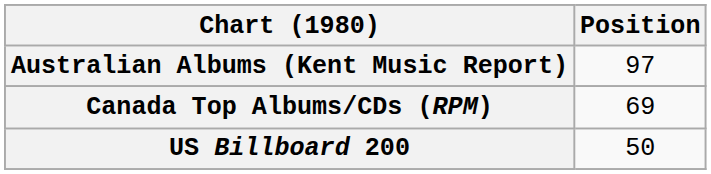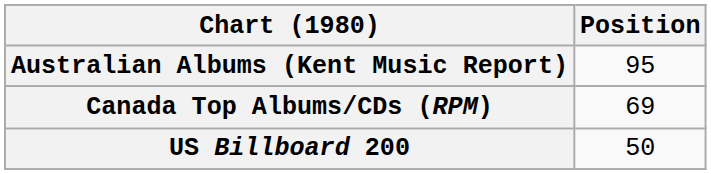 <table class="wikitable sortable plainrowheaders" style="text-align:center">
 <tr>
 <th scope="col">Chart (1980)</th>
 <th scope="col">Position</th>
 </tr>
 <tr>
 <th scope="row">Australian Albums (Kent Music Report)</th>
-<td>97</td>
+<td>95</td>
 </tr>
 <tr>
 <th scope="row">Canada Top Albums/CDs (<em>RPM</em>)</th>
 <td>69</td>
 </tr>
 <tr>
 <th scope="row">US <em>Billboard</em> 200</th>
 <td>50</td>
 </tr>
 </table>
